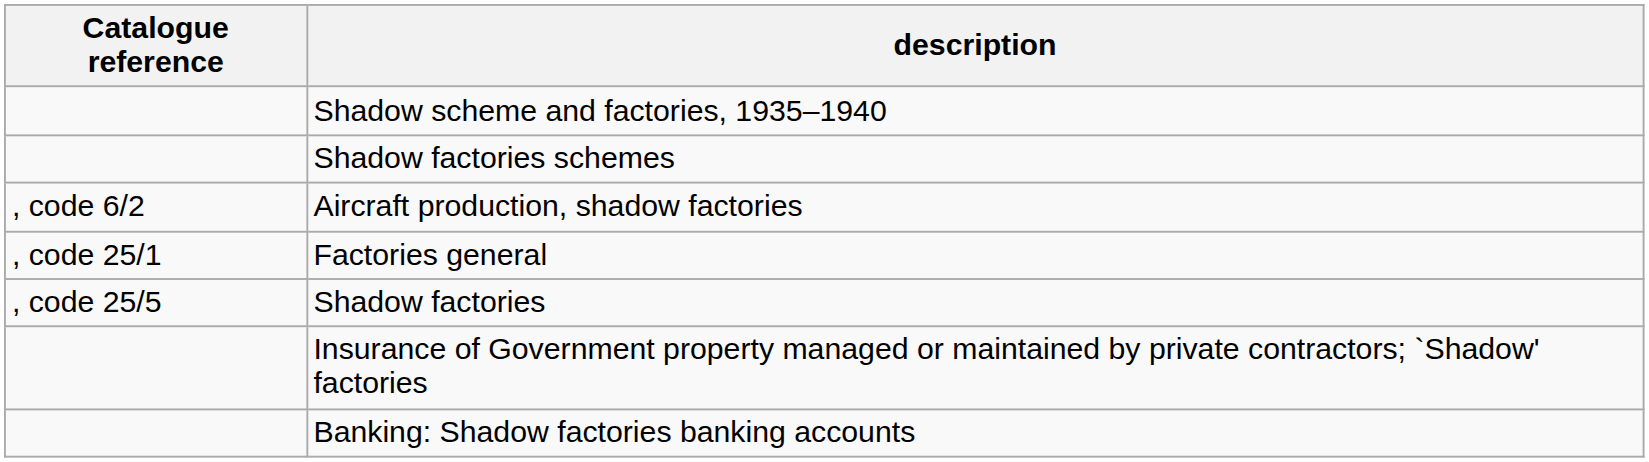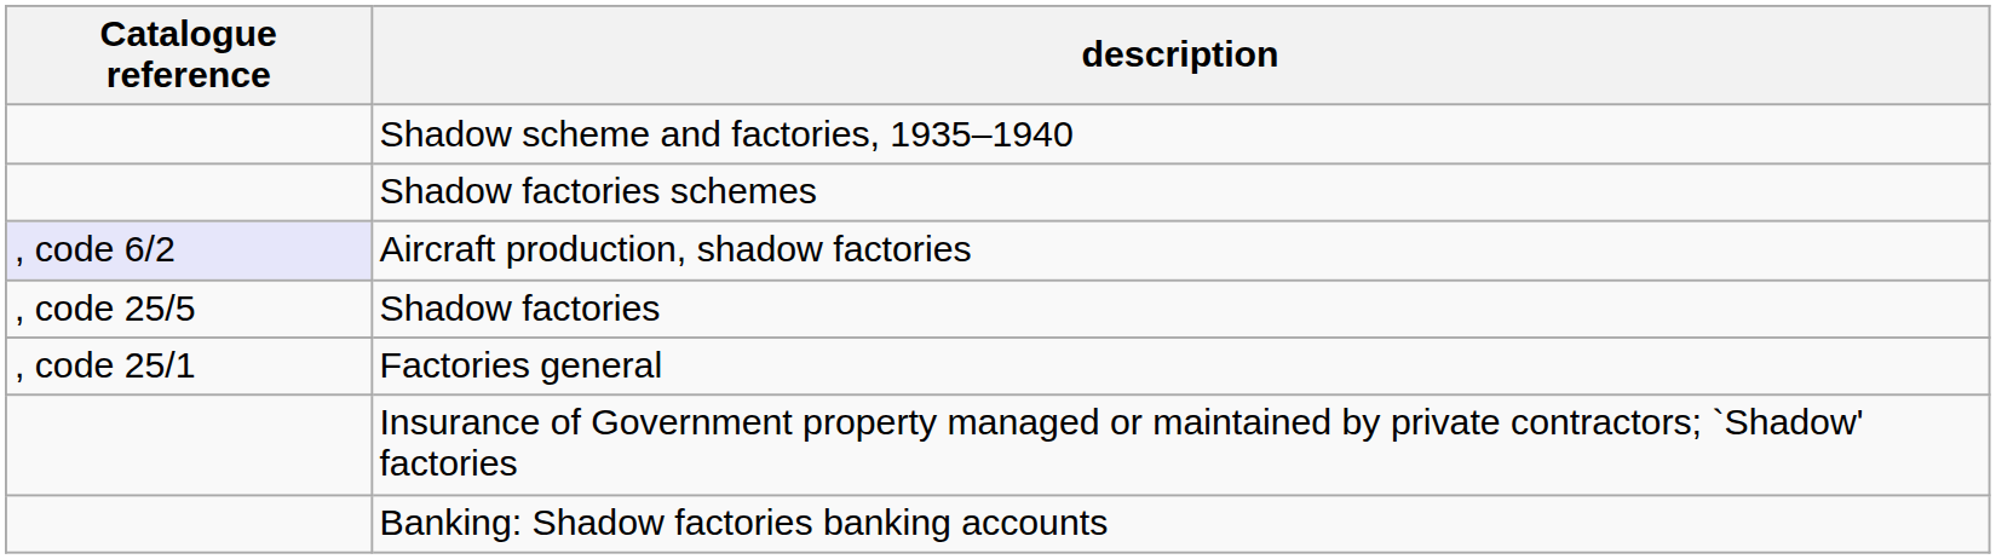 <table class="wikitable">
 <tr>
 <th>Catalogue reference</th>
 <th>description</th>
 </tr>
 <tr>
 <td></td>
 <td>Shadow scheme and factories, 1935–1940</td>
 </tr>
 <tr>
 <td> </td>
 <td>Shadow factories schemes</td>
 </tr>
 <tr>
-<td>, code 6/2</td>
+<td style="background: lavender;">, code 6/2</td>
 <td>Aircraft production, shadow factories</td>
+</tr>
+<tr>
+<td>, code 25/5</td>
+<td>Shadow factories</td>
 </tr>
 <tr>
 <td>, code 25/1</td>
 <td>Factories general</td>
-</tr>
-<tr>
-<td>, code 25/5</td>
-<td>Shadow factories</td>
 </tr>
 <tr>
 <td></td>
 <td>Insurance of Government property managed or maintained by private contractors; `Shadow' factories</td>
 </tr>
 <tr>
 <td></td>
 <td>Banking: Shadow factories banking accounts</td>
 </tr>
 </table>
